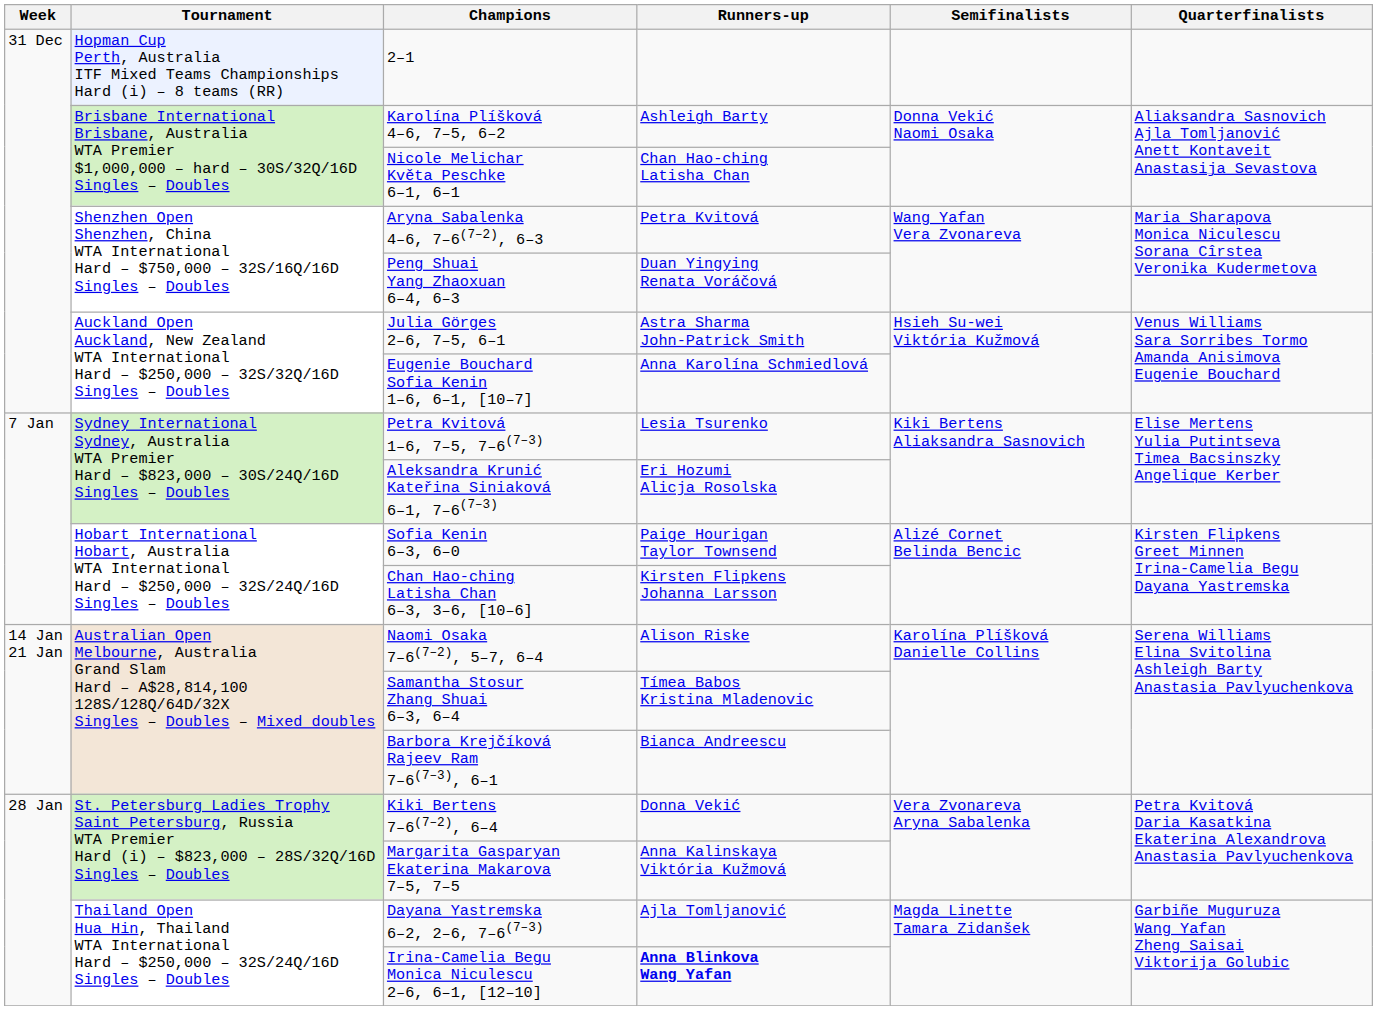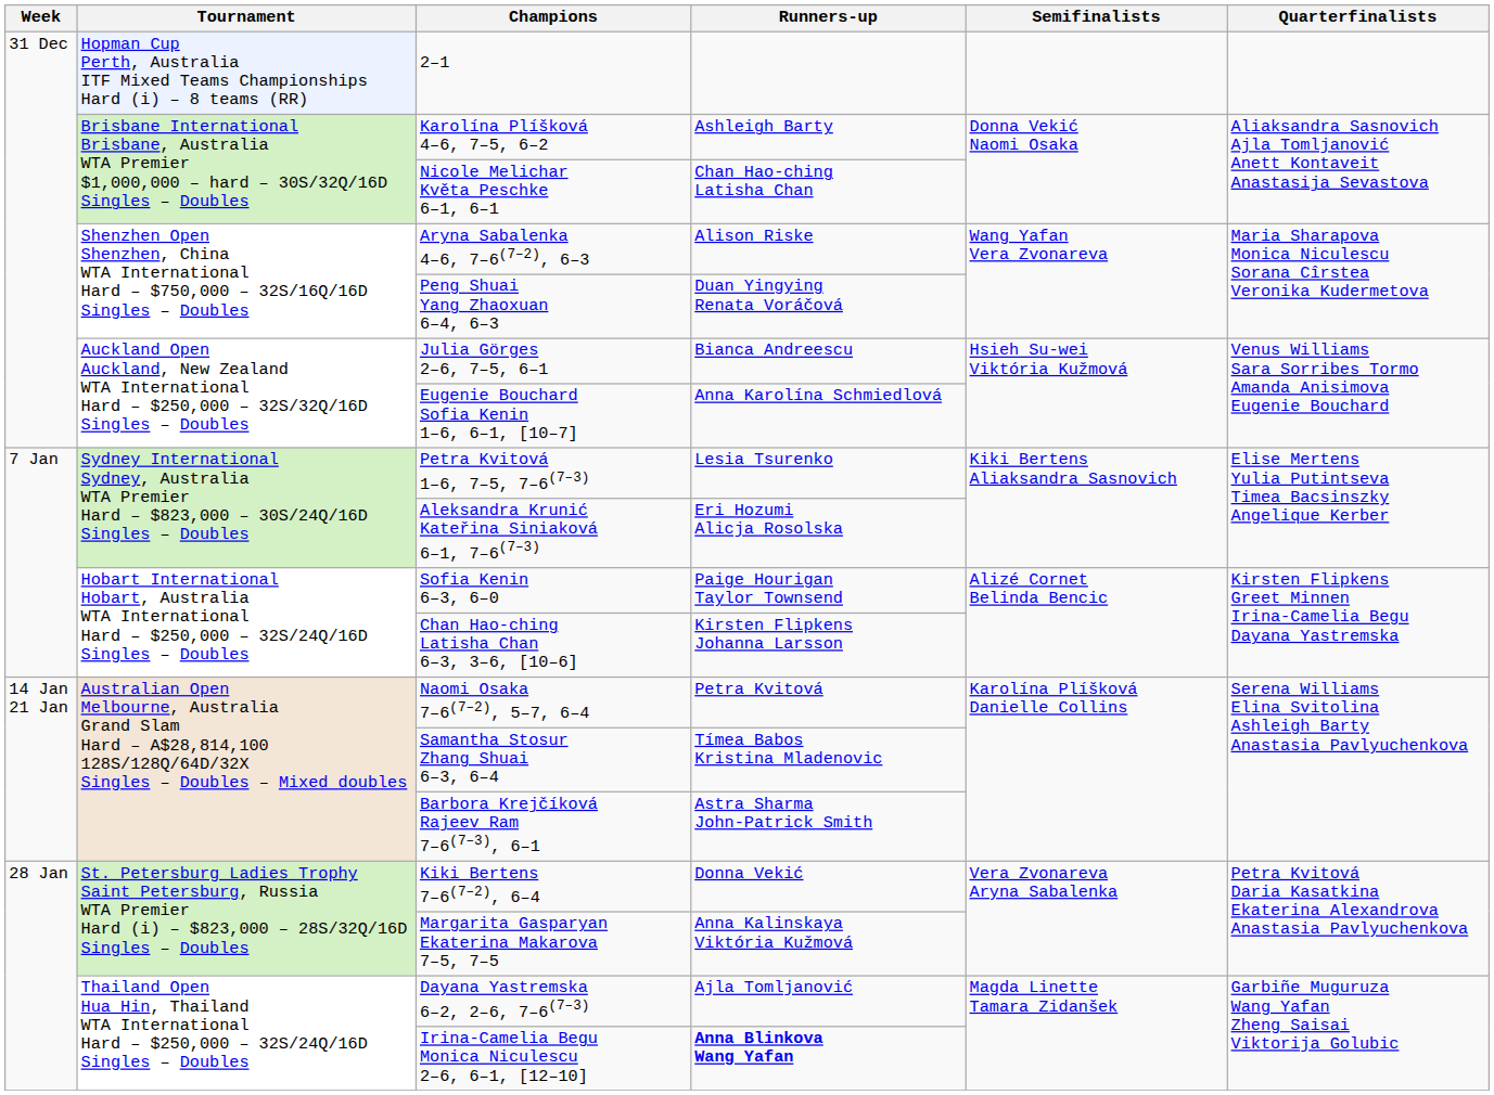 <table class=wikitable style=font-size:95%>
 <tr>
 <th style="width:48px;">Week</th>
 <th style="width:248px;">Tournament</th>
 <th style="width:200px;">Champions</th>
 <th style="width:200px;">Runners-up</th>
 <th style="width:190px;">Semifinalists</th>
 <th style="width:190px;">Quarterfinalists</th>
 </tr>
 <tr valign=top>
 <td rowspan=7>31 Dec</td>
 <td style="background:#ECF2FF;"><a href='#'>Hopman Cup</a><br><a href='#'>Perth</a>, Australia<br>ITF Mixed Teams Championships<br>Hard (i) – 8 teams (RR)</td>
 <td><br>2–1</td>
 <td></td>
 <td><br><br></td>
 <td> <br><br></td>
 </tr>
 <tr valign=top>
 <td style="background:#D4F1C5;" rowspan="2"><a href='#'>Brisbane International</a><br> <a href='#'>Brisbane</a>, Australia<br>WTA Premier<br>$1,000,000 – hard – 30S/32Q/16D<br><a href='#'>Singles</a> – <a href='#'>Doubles</a></td>
 <td> <a href='#'>Karolína Plíšková</a><br>4–6, 7–5, 6–2</td>
 <td> <a href='#'>Ashleigh Barty</a></td>
 <td rowspan=2> <a href='#'>Donna Vekić</a><br> <a href='#'>Naomi Osaka</a></td>
 <td rowspan=2> <a href='#'>Aliaksandra Sasnovich</a><br> <a href='#'>Ajla Tomljanović</a><br> <a href='#'>Anett Kontaveit</a><br> <a href='#'>Anastasija Sevastova</a></td>
 </tr>
 <tr valign=top>
 <td> <a href='#'>Nicole Melichar</a><br> <a href='#'>Květa Peschke</a><br>6–1, 6–1</td>
 <td> <a href='#'>Chan Hao-ching</a><br> <a href='#'>Latisha Chan</a></td>
 </tr>
 <tr valign=top>
 <td style="background:#fff;" rowspan="2"><a href='#'>Shenzhen Open</a><br><a href='#'>Shenzhen</a>, China<br>WTA International<br>Hard – $750,000 – 32S/16Q/16D<br><a href='#'>Singles</a> – <a href='#'>Doubles</a></td>
 <td> <a href='#'>Aryna Sabalenka</a><br>4–6, 7–6<sup>(7–2)</sup>, 6–3</td>
-<td> <a href='#'>Petra Kvitová</a></td>
+<td> <a href='#'>Alison Riske</a></td>
 <td rowspan=2> <a href='#'>Wang Yafan</a> <br> <a href='#'>Vera Zvonareva</a></td>
 <td rowspan=2> <a href='#'>Maria Sharapova</a><br> <a href='#'>Monica Niculescu</a><br> <a href='#'>Sorana Cîrstea</a> <br> <a href='#'>Veronika Kudermetova</a></td>
 </tr>
 <tr valign=top>
 <td> <a href='#'>Peng Shuai</a><br> <a href='#'>Yang Zhaoxuan</a><br>6–4, 6–3</td>
 <td> <a href='#'>Duan Yingying</a><br> <a href='#'>Renata Voráčová</a></td>
 </tr>
 <tr valign=top>
 <td style="background:#fff;" rowspan="2"><a href='#'>Auckland Open</a><br><a href='#'>Auckland</a>, New Zealand<br>WTA International<br>Hard – $250,000 – 32S/32Q/16D<br> <a href='#'>Singles</a> – <a href='#'>Doubles</a></td>
 <td> <a href='#'>Julia Görges</a><br>2–6, 7–5, 6–1</td>
-<td> <a href='#'>Astra Sharma</a><br> <a href='#'>John-Patrick Smith</a></td>
+<td> <a href='#'>Bianca Andreescu</a></td>
 <td rowspan=2> <a href='#'>Hsieh Su-wei</a><br> <a href='#'>Viktória Kužmová</a></td>
 <td rowspan=2> <a href='#'>Venus Williams</a><br> <a href='#'>Sara Sorribes Tormo</a><br> <a href='#'>Amanda Anisimova</a><br>  <a href='#'>Eugenie Bouchard</a></td>
 </tr>
 <tr valign=top>
 <td> <a href='#'>Eugenie Bouchard</a><br> <a href='#'>Sofia Kenin</a><br>1–6, 6–1, [10–7]</td>
 <td> <a href='#'>Anna Karolína Schmiedlová</a></td>
 </tr>
 <tr valign=top>
 <td rowspan=4>7 Jan</td>
 <td style="background:#D4F1C5;" rowspan="2"><a href='#'>Sydney International</a><br><a href='#'>Sydney</a>, Australia<br>WTA Premier<br>Hard – $823,000 – 30S/24Q/16D<br><a href='#'>Singles</a> – <a href='#'>Doubles</a></td>
 <td> <a href='#'>Petra Kvitová</a> <br>1–6, 7–5, 7–6<sup>(7–3)</sup></td>
 <td> <a href='#'>Lesia Tsurenko</a></td>
 <td rowspan=2> <a href='#'>Kiki Bertens</a><br> <a href='#'>Aliaksandra Sasnovich</a></td>
 <td rowspan=2> <a href='#'>Elise Mertens</a><br> <a href='#'>Yulia Putintseva</a><br> <a href='#'>Timea Bacsinszky</a><br> <a href='#'>Angelique Kerber</a></td>
 </tr>
 <tr valign=top>
 <td> <a href='#'>Aleksandra Krunić</a><br> <a href='#'>Kateřina Siniaková</a><br>6–1, 7–6<sup>(7–3)</sup></td>
 <td> <a href='#'>Eri Hozumi</a> <br> <a href='#'>Alicja Rosolska</a></td>
 </tr>
 <tr valign=top>
 <td style="background:#fff;" rowspan="2"><a href='#'>Hobart International</a><br><a href='#'>Hobart</a>, Australia<br>WTA International<br>Hard – $250,000 – 32S/24Q/16D<br><a href='#'>Singles</a> – <a href='#'>Doubles</a></td>
 <td> <a href='#'>Sofia Kenin</a><br>6–3, 6–0</td>
 <td> <a href='#'>Paige Hourigan</a><br> <a href='#'>Taylor Townsend</a></td>
 <td rowspan=2> <a href='#'>Alizé Cornet</a><br> <a href='#'>Belinda Bencic</a></td>
 <td rowspan=2> <a href='#'>Kirsten Flipkens</a><br> <a href='#'>Greet Minnen</a><br> <a href='#'>Irina-Camelia Begu</a><br> <a href='#'>Dayana Yastremska</a></td>
 </tr>
 <tr valign=top>
 <td> <a href='#'>Chan Hao-ching</a><br>  <a href='#'>Latisha Chan</a><br>6–3, 3–6, [10–6]</td>
 <td> <a href='#'>Kirsten Flipkens</a><br> <a href='#'>Johanna Larsson</a></td>
 </tr>
 <tr valign=top>
 <td rowspan=3>14 Jan <br>21 Jan</td>
 <td style="background:#F3E6D7;" rowspan="3"><a href='#'>Australian Open</a><br><a href='#'>Melbourne</a>, Australia<br>Grand Slam<br>Hard – A$28,814,100<br>128S/128Q/64D/32X<br><a href='#'>Singles</a> – <a href='#'>Doubles</a> – <a href='#'>Mixed doubles</a></td>
 <td> <a href='#'>Naomi Osaka</a><br>7–6<sup>(7–2)</sup>, 5–7, 6–4</td>
-<td> <a href='#'>Alison Riske</a></td>
+<td> <a href='#'>Petra Kvitová</a></td>
 <td rowspan=3> <a href='#'>Karolína Plíšková</a><br> <a href='#'>Danielle Collins</a></td>
 <td rowspan=3> <a href='#'>Serena Williams</a><br> <a href='#'>Elina Svitolina</a><br>  <a href='#'>Ashleigh Barty</a><br> <a href='#'>Anastasia Pavlyuchenkova</a></td>
 </tr>
 <tr valign=top>
 <td> <a href='#'>Samantha Stosur</a><br> <a href='#'>Zhang Shuai</a><br>6–3, 6–4</td>
 <td> <a href='#'>Tímea Babos</a><br> <a href='#'>Kristina Mladenovic</a></td>
 </tr>
 <tr valign=top>
 <td> <a href='#'>Barbora Krejčíková</a><br>  <a href='#'>Rajeev Ram</a><br>7–6<sup>(7–3)</sup>, 6–1</td>
-<td> <a href='#'>Bianca Andreescu</a></td>
+<td> <a href='#'>Astra Sharma</a><br> <a href='#'>John-Patrick Smith</a></td>
 </tr>
 <tr valign=top>
 <td rowspan=4>28 Jan</td>
 <td style="background:#D4F1C5;" rowspan="2"><a href='#'>St. Petersburg Ladies Trophy</a><br><a href='#'>Saint Petersburg</a>, Russia<br>WTA Premier<br>Hard (i) – $823,000 – 28S/32Q/16D<br><a href='#'>Singles</a> – <a href='#'>Doubles</a></td>
 <td> <a href='#'>Kiki Bertens</a><br>7–6<sup>(7–2)</sup>, 6–4</td>
 <td> <a href='#'>Donna Vekić</a></td>
 <td rowspan="2"> <a href='#'>Vera Zvonareva</a><br> <a href='#'>Aryna Sabalenka</a></td>
 <td rowspan="2"> <a href='#'>Petra Kvitová</a><br> <a href='#'>Daria Kasatkina</a><br> <a href='#'>Ekaterina Alexandrova</a><br> <a href='#'>Anastasia Pavlyuchenkova</a></td>
 </tr>
 <tr valign=top>
 <td> <a href='#'>Margarita Gasparyan</a><br> <a href='#'>Ekaterina Makarova</a><br>7–5, 7–5</td>
 <td> <a href='#'>Anna Kalinskaya</a><br> <a href='#'>Viktória Kužmová</a></td>
 </tr>
 <tr valign=top>
 <td style="background:#fff;" rowspan="2"><a href='#'>Thailand Open</a><br><a href='#'>Hua Hin</a>, Thailand<br>WTA International<br>Hard – $250,000 – 32S/24Q/16D<br><a href='#'>Singles</a> – <a href='#'>Doubles</a></td>
 <td> <a href='#'>Dayana Yastremska</a><br>6–2, 2–6, 7–6<sup>(7–3)</sup></td>
 <td> <a href='#'>Ajla Tomljanović</a></td>
 <td rowspan=2> <a href='#'>Magda Linette</a><br> <a href='#'>Tamara Zidanšek</a></td>
 <td rowspan=2> <a href='#'>Garbiñe Muguruza</a><br> <a href='#'>Wang Yafan</a><br> <a href='#'>Zheng Saisai</a><br> <a href='#'>Viktorija Golubic</a></td>
 </tr>
 <tr valign=top>
 <td> <a href='#'>Irina-Camelia Begu</a><br>  <a href='#'>Monica Niculescu</a><br>2–6, 6–1, [12–10]</td>
 <td><strong> <a href='#'>Anna Blinkova</a><br> <a href='#'>Wang Yafan</a></strong></td>
 </tr>
 </table>
